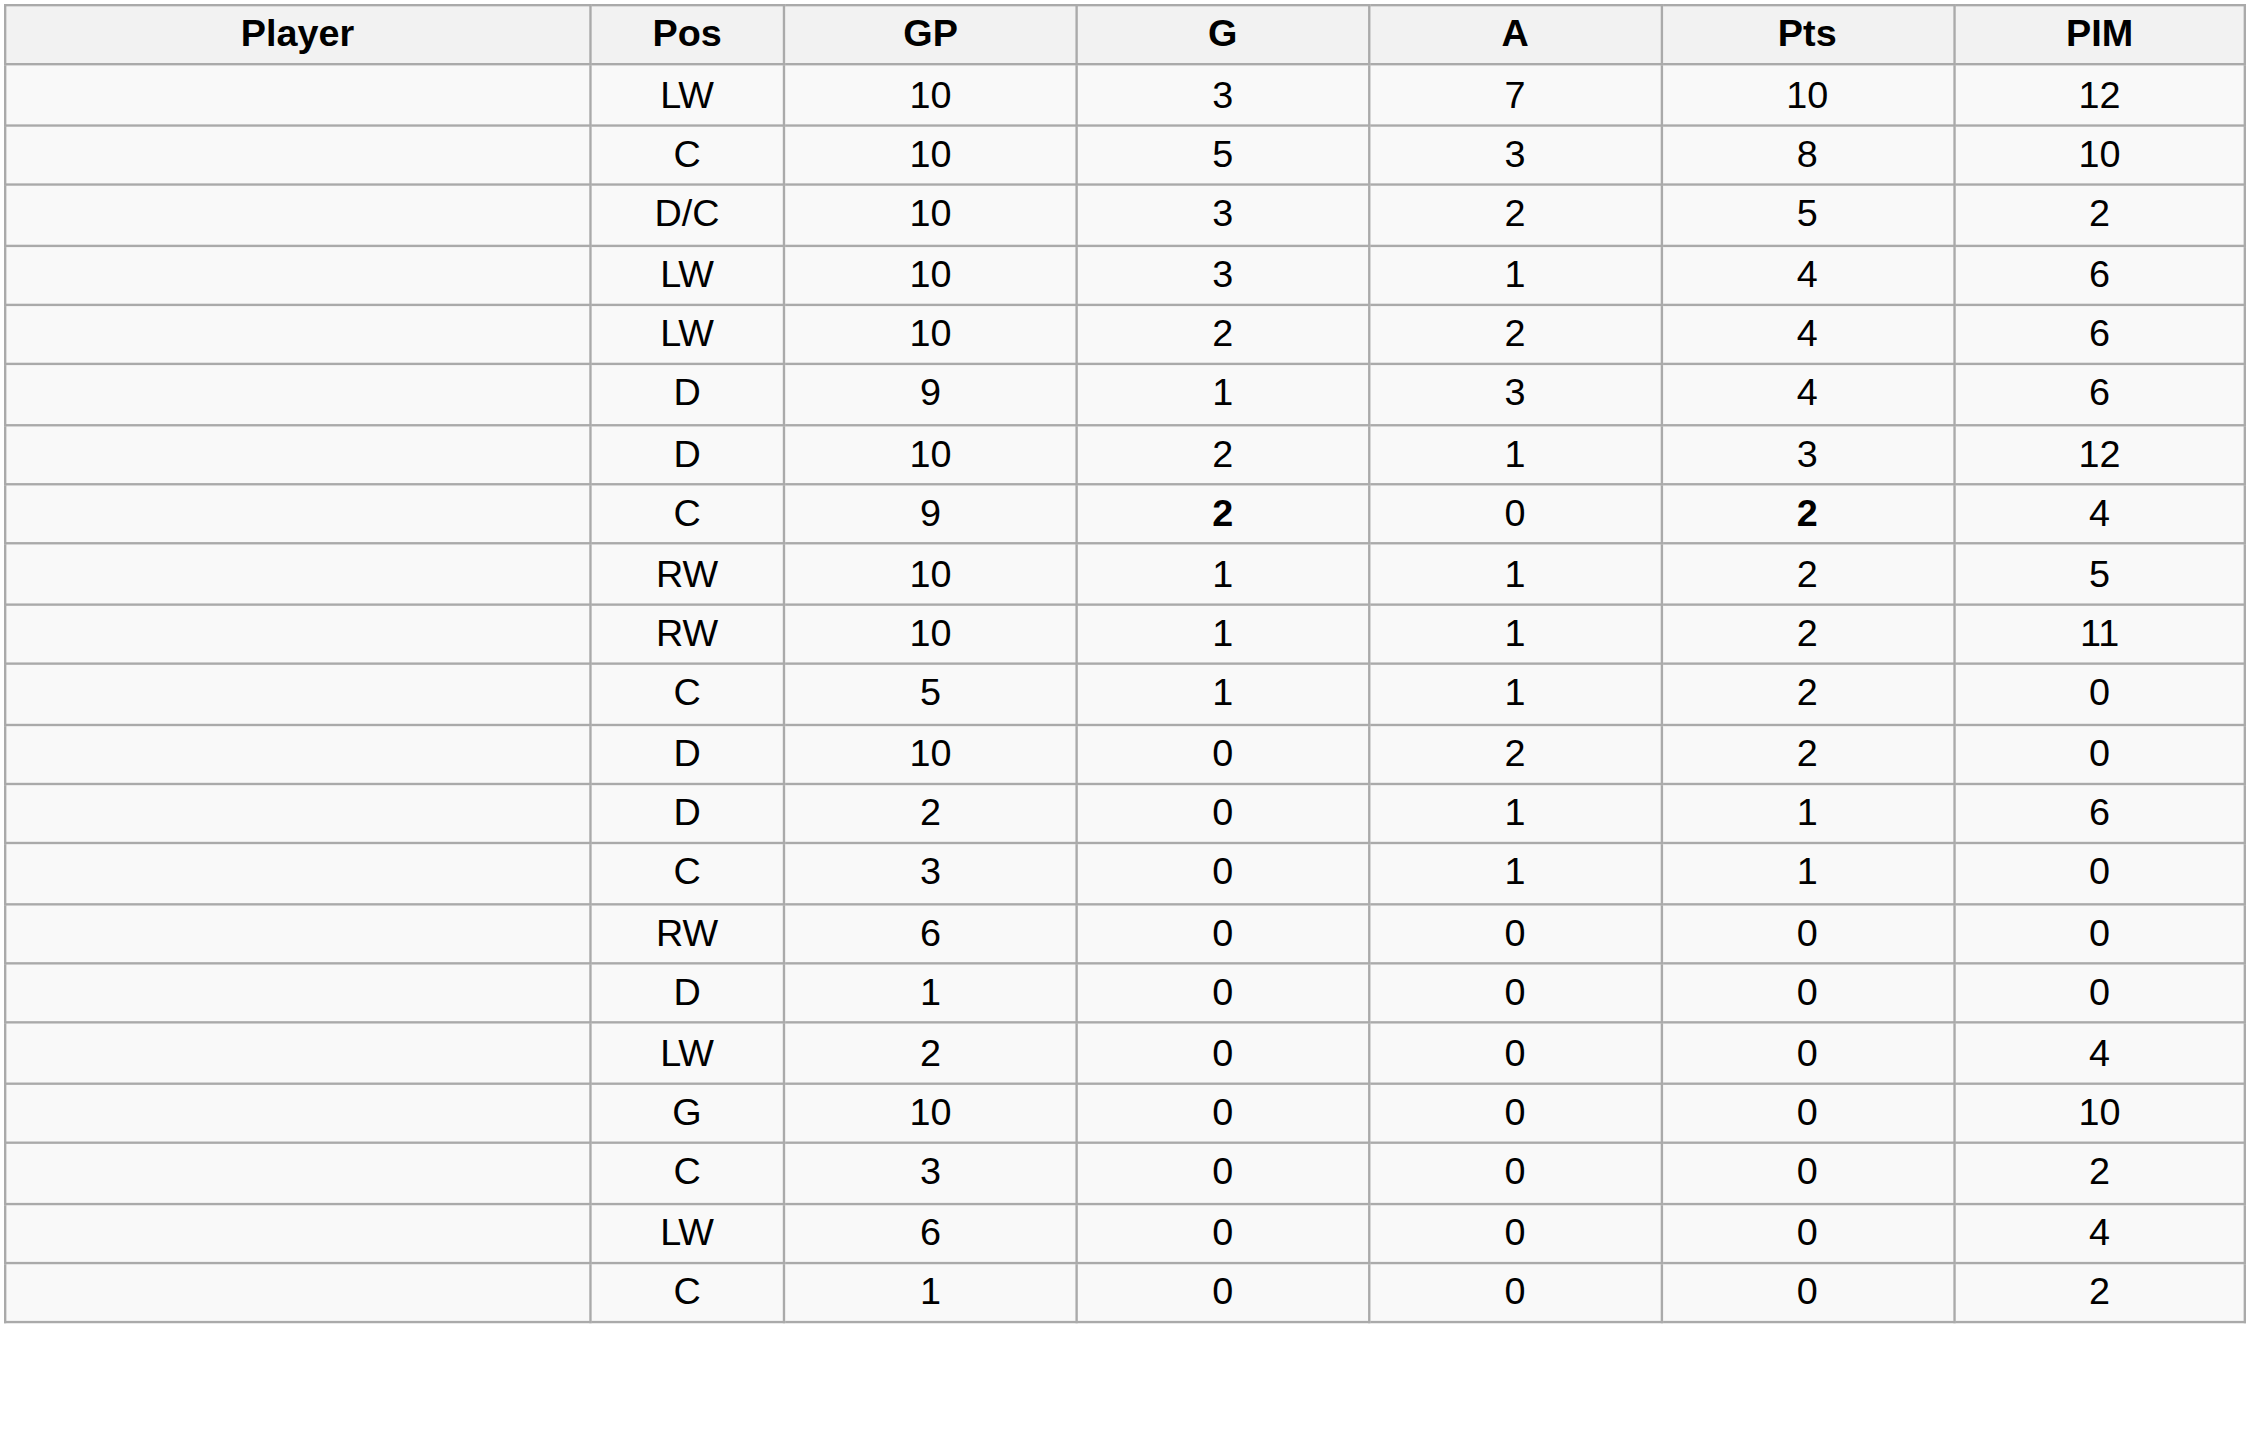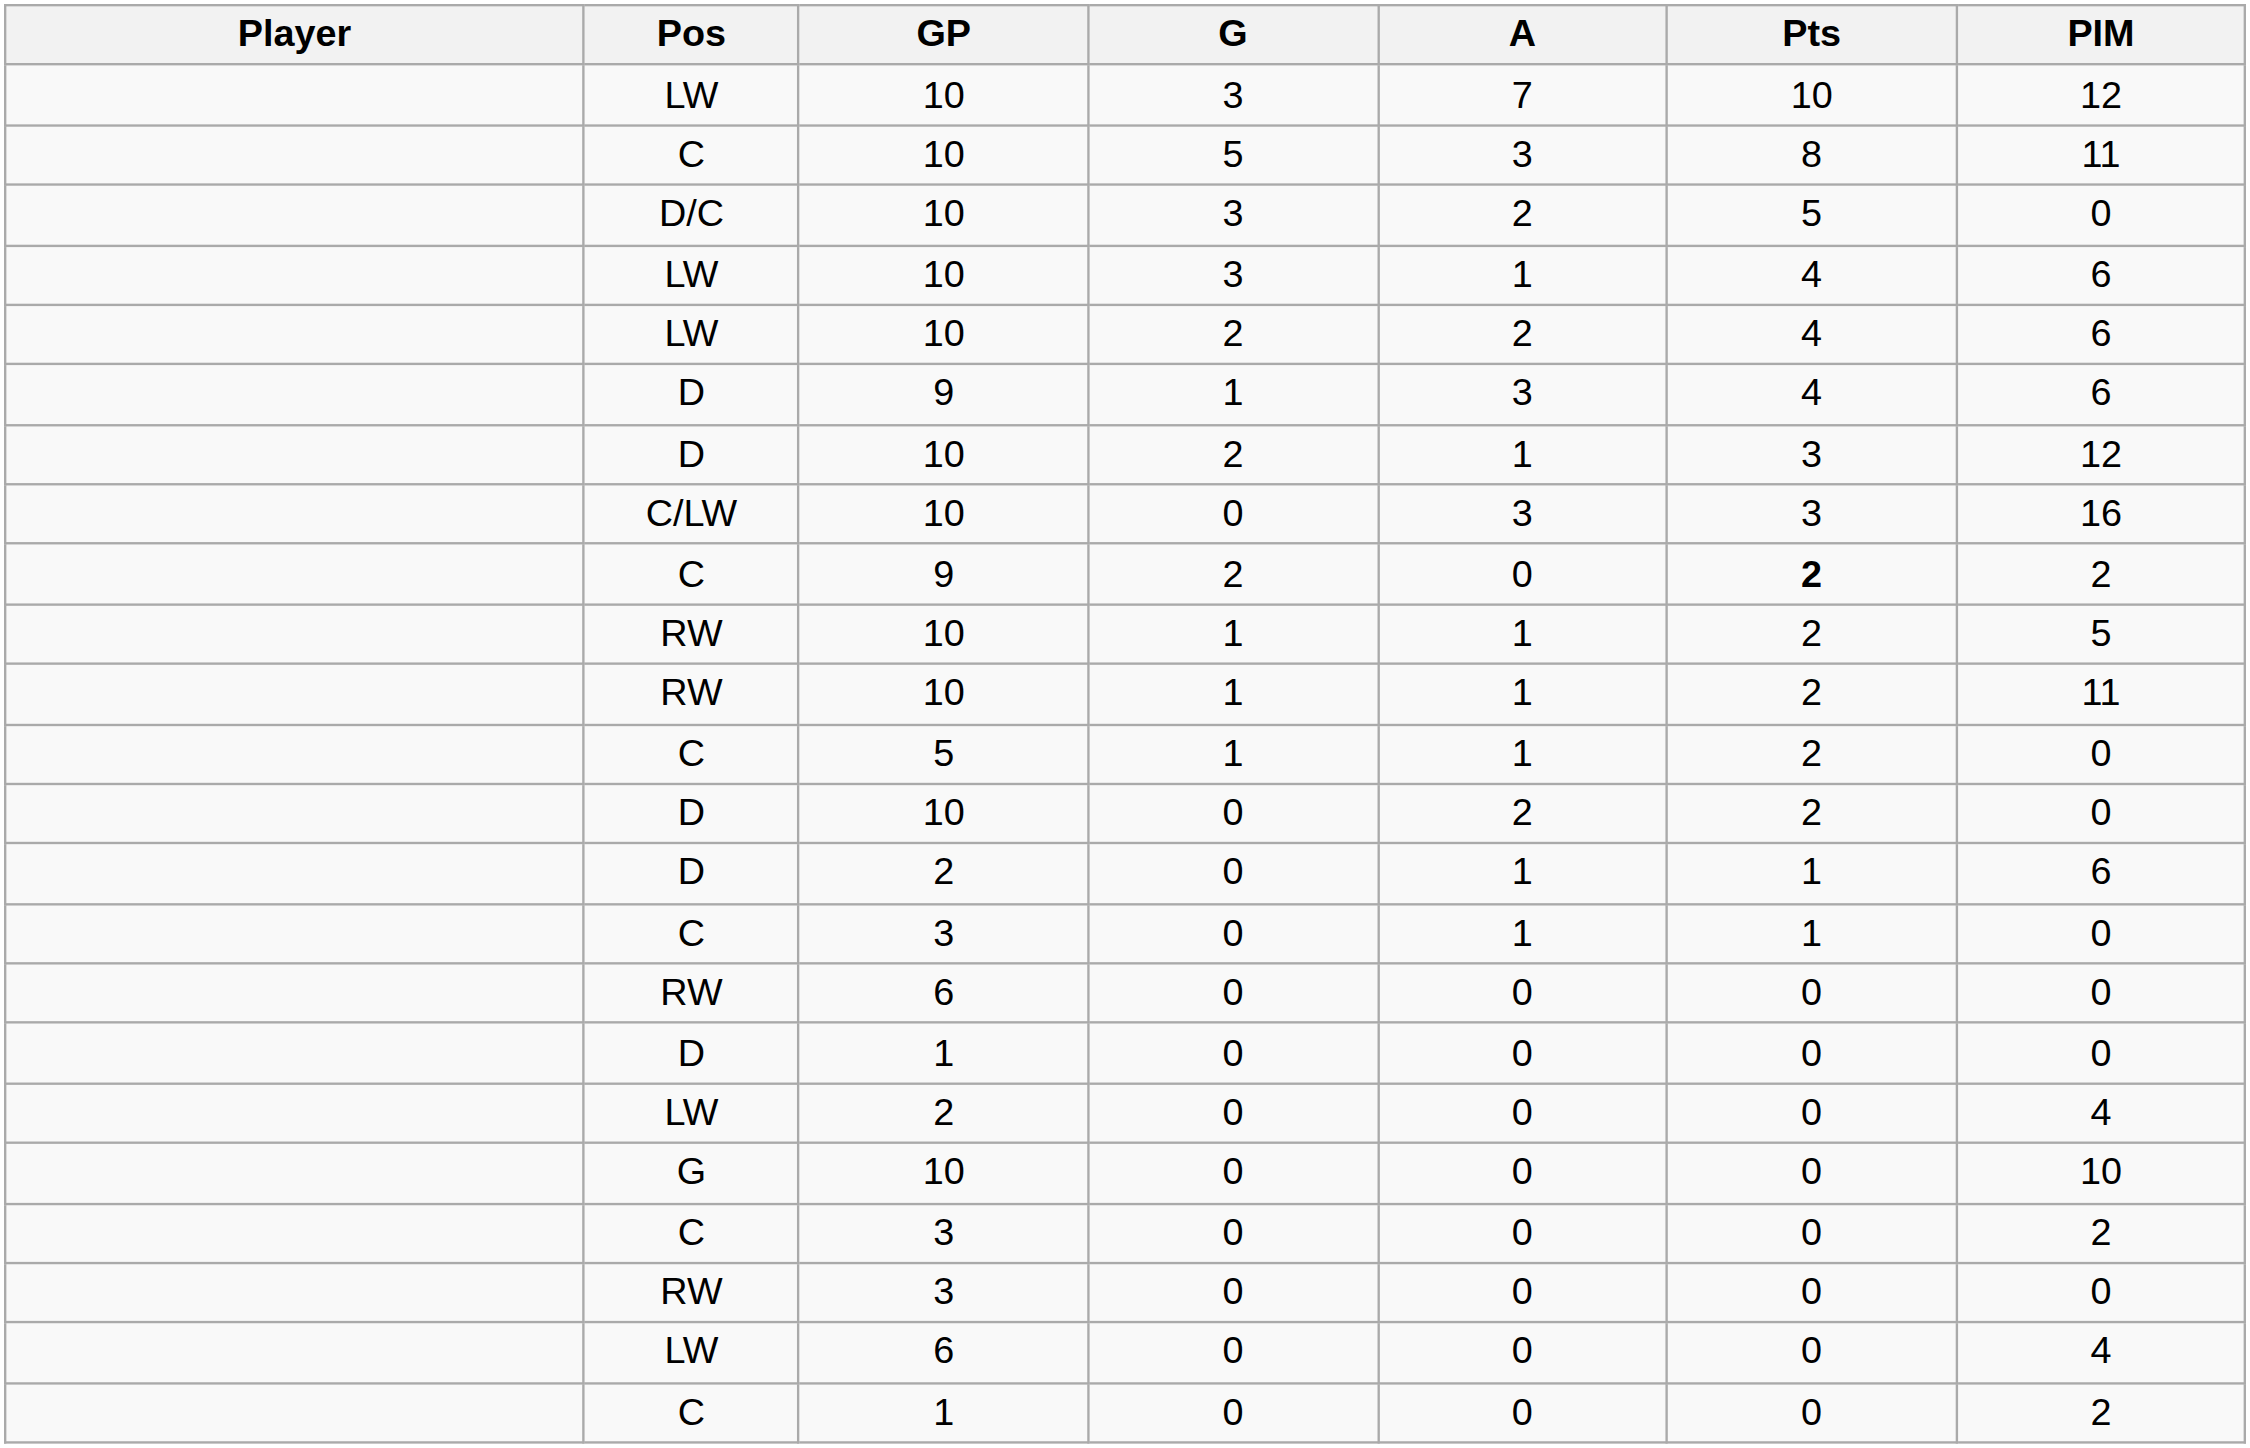 <table class="wikitable sortable" width="60%">
 <tr ALIGN="center">
 <th bgcolor="#DDDDFF" width="10%">Player</th>
 <th bgcolor="#DDDDFF" width="3%" title="Position">Pos</th>
 <th bgcolor="#DDDDFF" width="5%" title="Games played">GP</th>
 <th bgcolor="#DDDDFF" width="5%" title="Goals">G</th>
 <th bgcolor="#DDDDFF" width="5%" title="Assists">A</th>
 <th bgcolor="#DDDDFF" width="5%" title="Points">Pts</th>
 <th bgcolor="#DDDDFF" width="5%" title="Penalties in Minutes">PIM</th>
 </tr>
 <tr align="center">
 <td align="right"></td>
 <td>LW</td>
 <td>10</td>
 <td>3</td>
 <td>7</td>
 <td>10</td>
 <td>12</td>
 </tr>
 <tr align="center">
 <td align="right"></td>
 <td>C</td>
 <td>10</td>
 <td>5</td>
 <td>3</td>
 <td>8</td>
-<td>10</td>
+<td>11</td>
 </tr>
 <tr align="center">
 <td align="right"></td>
 <td>D/C</td>
 <td>10</td>
 <td>3</td>
 <td>2</td>
 <td>5</td>
-<td>2</td>
+<td>0</td>
 </tr>
 <tr align="center">
 <td align="right"></td>
 <td>LW</td>
 <td>10</td>
 <td>3</td>
 <td>1</td>
 <td>4</td>
 <td>6</td>
 </tr>
 <tr align="center">
 <td align="right"></td>
 <td>LW</td>
 <td>10</td>
 <td>2</td>
 <td>2</td>
 <td>4</td>
 <td>6</td>
 </tr>
 <tr align="center">
 <td align="right"></td>
 <td>D</td>
 <td>9</td>
 <td>1</td>
 <td>3</td>
 <td>4</td>
 <td>6</td>
 </tr>
 <tr align="center">
 <td align="right"></td>
 <td>D</td>
 <td>10</td>
 <td>2</td>
 <td>1</td>
 <td>3</td>
 <td>12</td>
 </tr>
 <tr align="center">
 <td align="right"></td>
+<td>C/LW</td>
+<td>10</td>
+<td>0</td>
+<td>3</td>
+<td>3</td>
+<td>16</td>
+</tr>
+<tr align="center">
+<td align="right"></td>
 <td>C</td>
 <td>9</td>
-<td><strong>2</strong></td>
+<td>2</td>
 <td>0</td>
 <td><strong>2</strong></td>
-<td>4</td>
+<td>2</td>
 </tr>
 <tr align="center">
 <td align="right"></td>
 <td>RW</td>
 <td>10</td>
 <td>1</td>
 <td>1</td>
 <td>2</td>
 <td>5</td>
 </tr>
 <tr align="center">
 <td align="right"></td>
 <td>RW</td>
 <td>10</td>
 <td>1</td>
 <td>1</td>
 <td>2</td>
 <td>11</td>
 </tr>
 <tr align="center">
 <td align="right"></td>
 <td>C</td>
 <td>5</td>
 <td>1</td>
 <td>1</td>
 <td>2</td>
 <td>0</td>
 </tr>
 <tr align="center">
 <td align="right"></td>
 <td>D</td>
 <td>10</td>
 <td>0</td>
 <td>2</td>
 <td>2</td>
 <td>0</td>
 </tr>
 <tr align="center">
 <td align="right"></td>
 <td>D</td>
 <td>2</td>
 <td>0</td>
 <td>1</td>
 <td>1</td>
 <td>6</td>
 </tr>
 <tr align="center">
 <td align="right"></td>
 <td>C</td>
 <td>3</td>
 <td>0</td>
 <td>1</td>
 <td>1</td>
 <td>0</td>
 </tr>
 <tr align="center">
 <td align="right"></td>
 <td>RW</td>
 <td>6</td>
 <td>0</td>
 <td>0</td>
 <td>0</td>
 <td>0</td>
 </tr>
 <tr align="center">
 <td align="right"></td>
 <td>D</td>
 <td>1</td>
 <td>0</td>
 <td>0</td>
 <td>0</td>
 <td>0</td>
 </tr>
 <tr align="center">
 <td align="right"></td>
 <td>LW</td>
 <td>2</td>
 <td>0</td>
 <td>0</td>
 <td>0</td>
 <td>4</td>
 </tr>
 <tr align="center">
 <td align="right"></td>
 <td>G</td>
 <td>10</td>
 <td>0</td>
 <td>0</td>
 <td>0</td>
 <td>10</td>
 </tr>
 <tr align="center">
 <td align="right"></td>
 <td>C</td>
 <td>3</td>
 <td>0</td>
 <td>0</td>
 <td>0</td>
 <td>2</td>
 </tr>
 <tr align="center">
 <td align="right"></td>
+<td>RW</td>
+<td>3</td>
+<td>0</td>
+<td>0</td>
+<td>0</td>
+<td>0</td>
+</tr>
+<tr align="center">
+<td align="right"></td>
 <td>LW</td>
 <td>6</td>
 <td>0</td>
 <td>0</td>
 <td>0</td>
 <td>4</td>
 </tr>
 <tr align="center">
 <td align="right"></td>
 <td>C</td>
 <td>1</td>
 <td>0</td>
 <td>0</td>
 <td>0</td>
 <td>2</td>
 </tr>
 </table>
